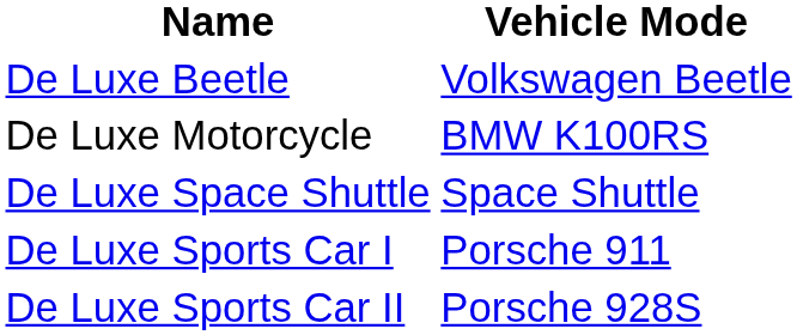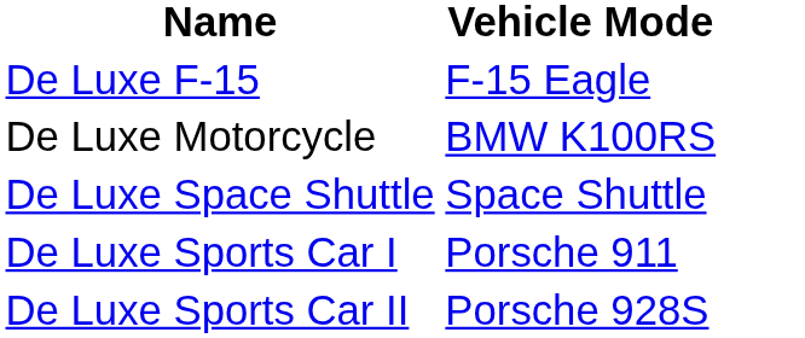 <table>
 <tr>
 <th>Name</th>
 <th>Vehicle Mode</th>
 </tr>
 <tr --->
-<td><a href='#'>De Luxe Beetle</a></td>
-<td><a href='#'>Volkswagen Beetle</a></td>
+<td><a href='#'>De Luxe F-15</a></td>
+<td><a href='#'>F-15 Eagle</a></td>
 </tr>
 <tr --->
 <td>De Luxe Motorcycle</td>
 <td><a href='#'>BMW K100RS</a></td>
 </tr>
 <tr --->
 <td><a href='#'>De Luxe Space Shuttle</a></td>
 <td><a href='#'>Space Shuttle</a></td>
 </tr>
 <tr --->
 <td><a href='#'>De Luxe Sports Car I</a></td>
 <td><a href='#'>Porsche 911</a></td>
 </tr>
 <tr --->
 <td><a href='#'>De Luxe Sports Car II</a></td>
 <td><a href='#'>Porsche 928S</a></td>
 </tr>
 </table>
